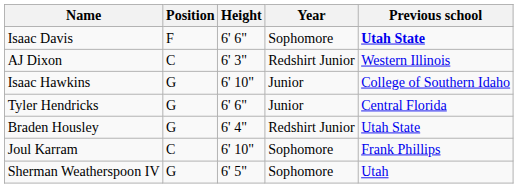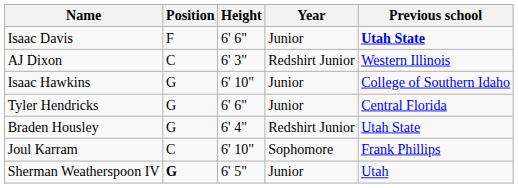 <table class="wikitable">
 <tr>
 <th>Name</th>
 <th>Position</th>
 <th>Height</th>
 <th>Year</th>
 <th>Previous school</th>
 </tr>
 <tr>
 <td>Isaac Davis</td>
 <td>F</td>
 <td>6' 6"</td>
-<td>Sophomore</td>
+<td>Junior</td>
 <td><strong><a href='#'>Utah State</a></strong></td>
 </tr>
 <tr>
 <td>AJ Dixon</td>
 <td>C</td>
 <td>6' 3"</td>
 <td>Redshirt Junior</td>
 <td><a href='#'>Western Illinois</a></td>
 </tr>
 <tr>
 <td>Isaac Hawkins</td>
 <td>G</td>
 <td>6' 10"</td>
 <td>Junior</td>
 <td><a href='#'>College of Southern Idaho</a></td>
 </tr>
 <tr>
 <td>Tyler Hendricks</td>
 <td>G</td>
 <td>6' 6"</td>
 <td>Junior</td>
 <td><a href='#'>Central Florida</a></td>
 </tr>
 <tr>
 <td>Braden Housley</td>
 <td>G</td>
 <td>6' 4"</td>
 <td>Redshirt Junior</td>
 <td><a href='#'>Utah State</a></td>
 </tr>
 <tr>
 <td>Joul Karram</td>
 <td>C</td>
 <td>6' 10"</td>
 <td>Sophomore</td>
 <td><a href='#'>Frank Phillips</a></td>
 </tr>
 <tr>
 <td>Sherman Weatherspoon IV</td>
-<td>G</td>
+<td><strong>G</strong></td>
 <td>6' 5"</td>
-<td>Sophomore</td>
+<td>Junior</td>
 <td><a href='#'>Utah</a></td>
 </tr>
 </table>
